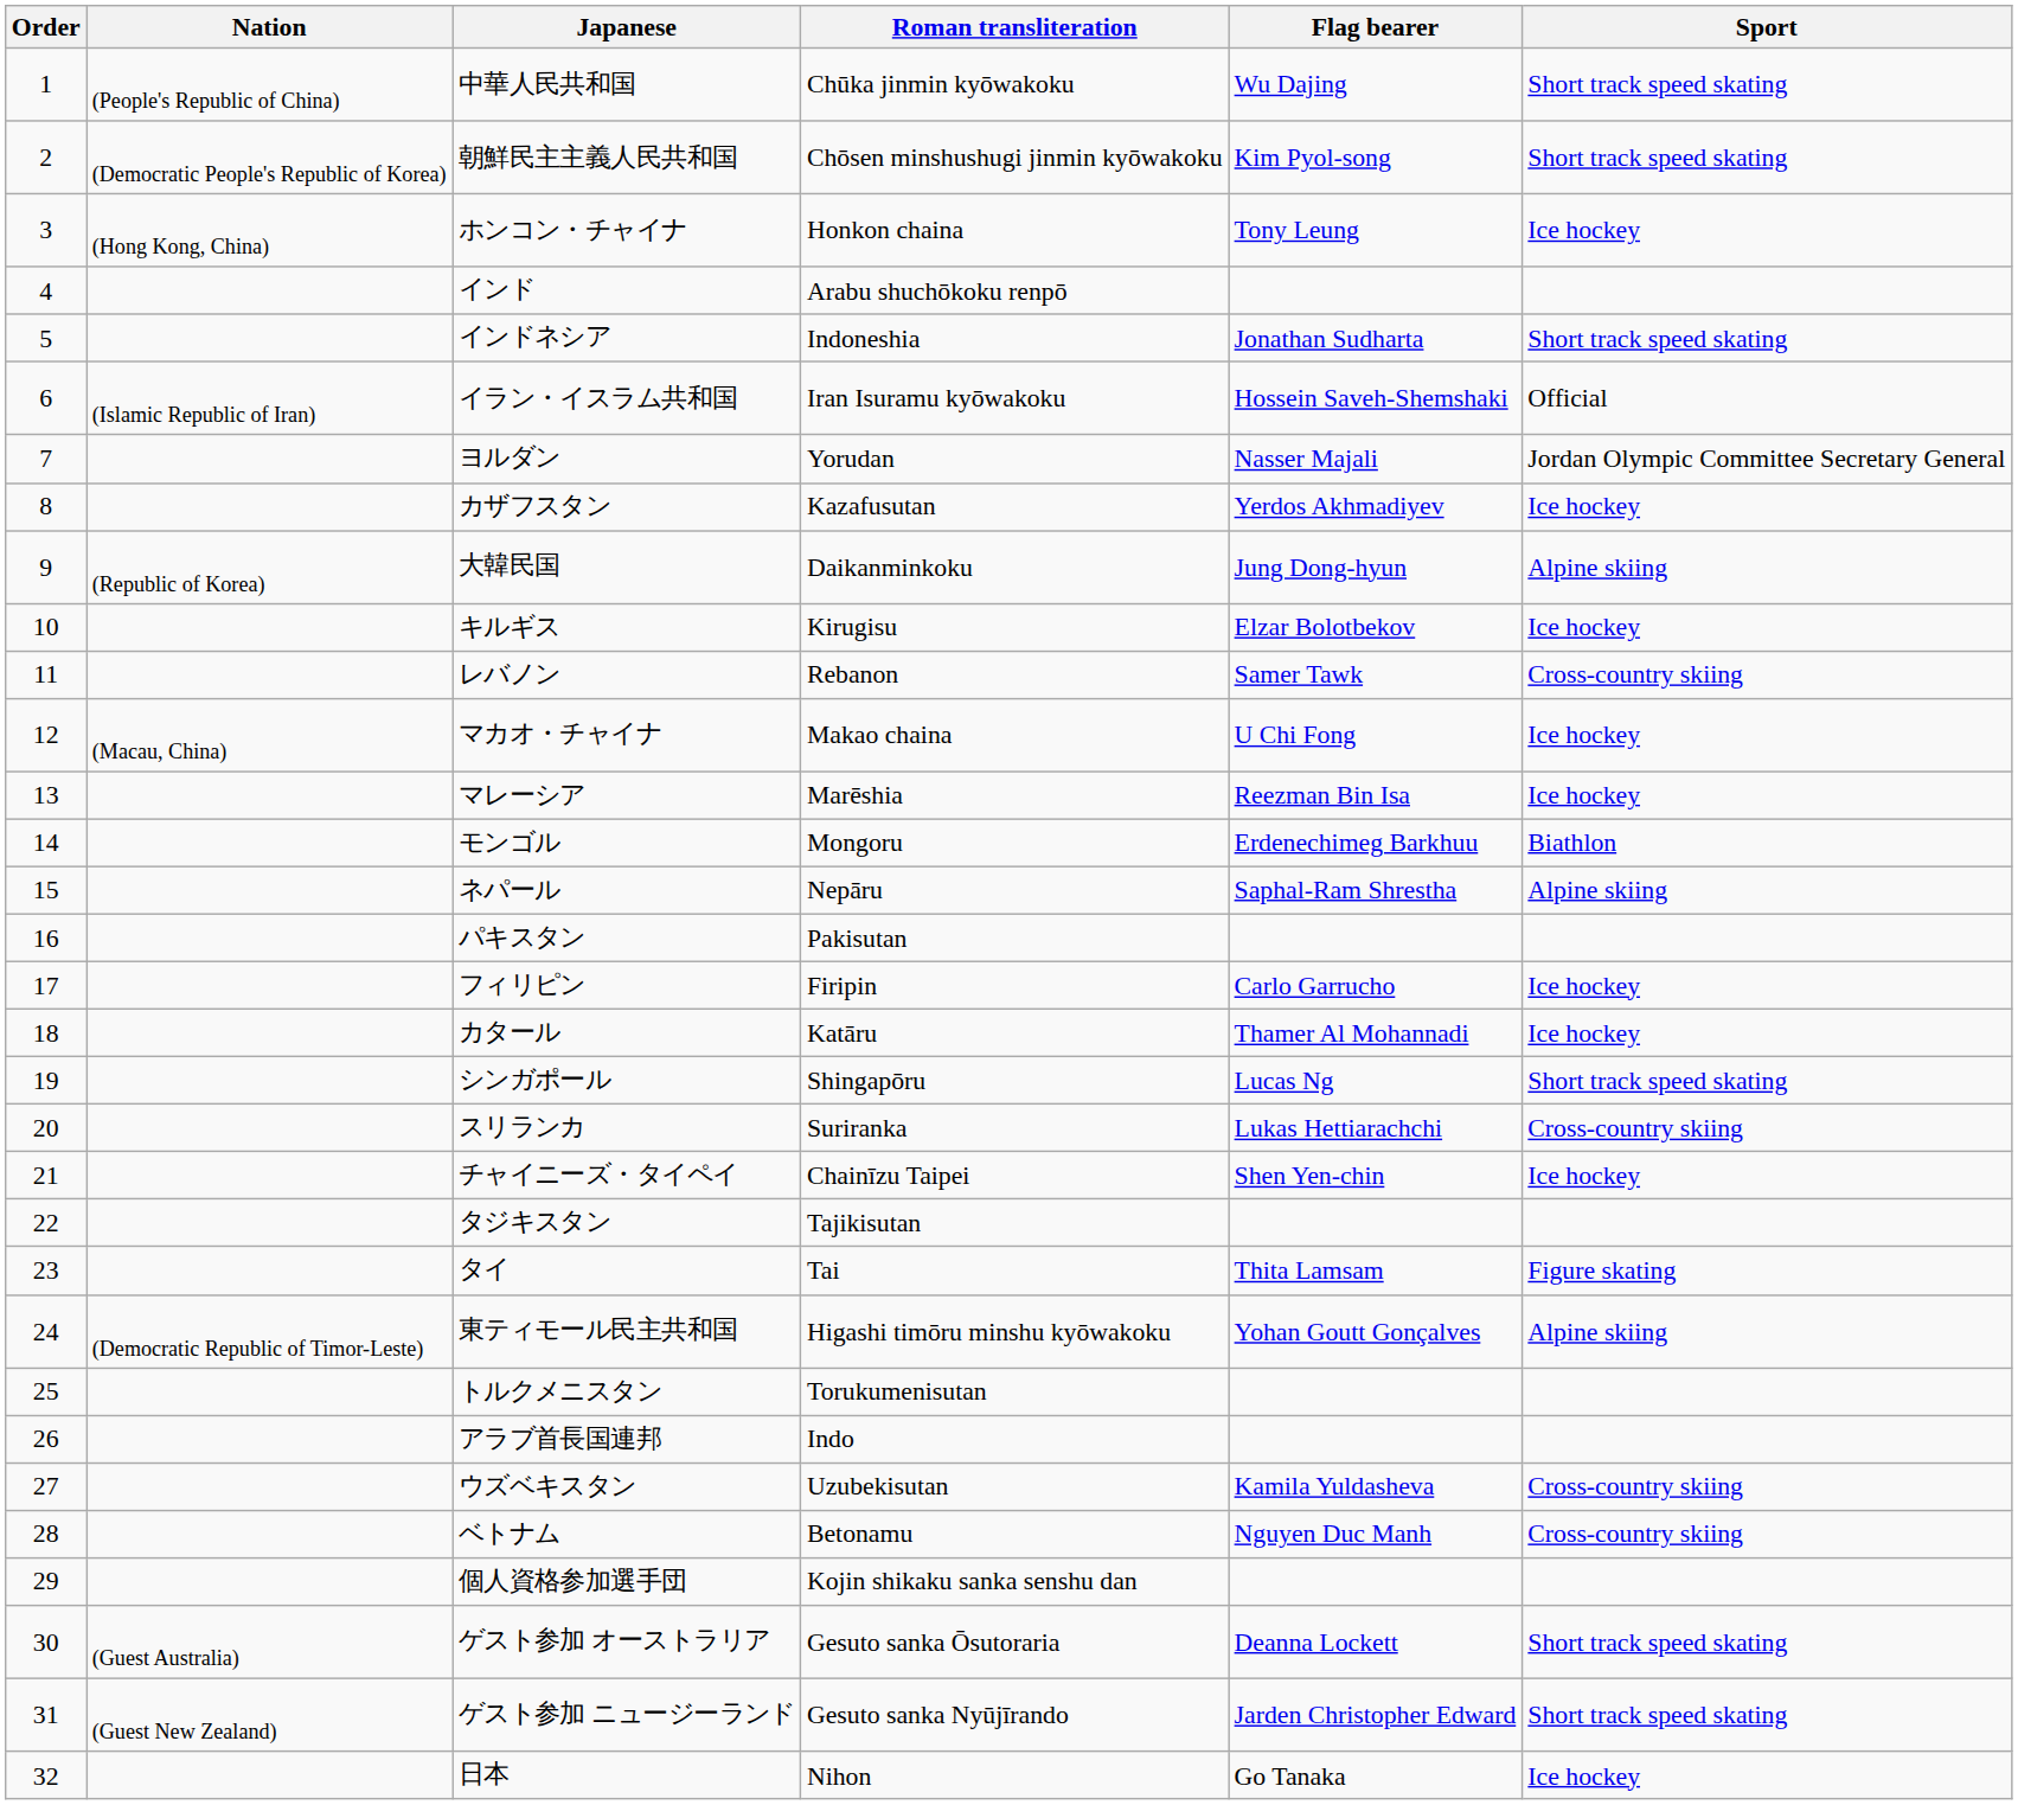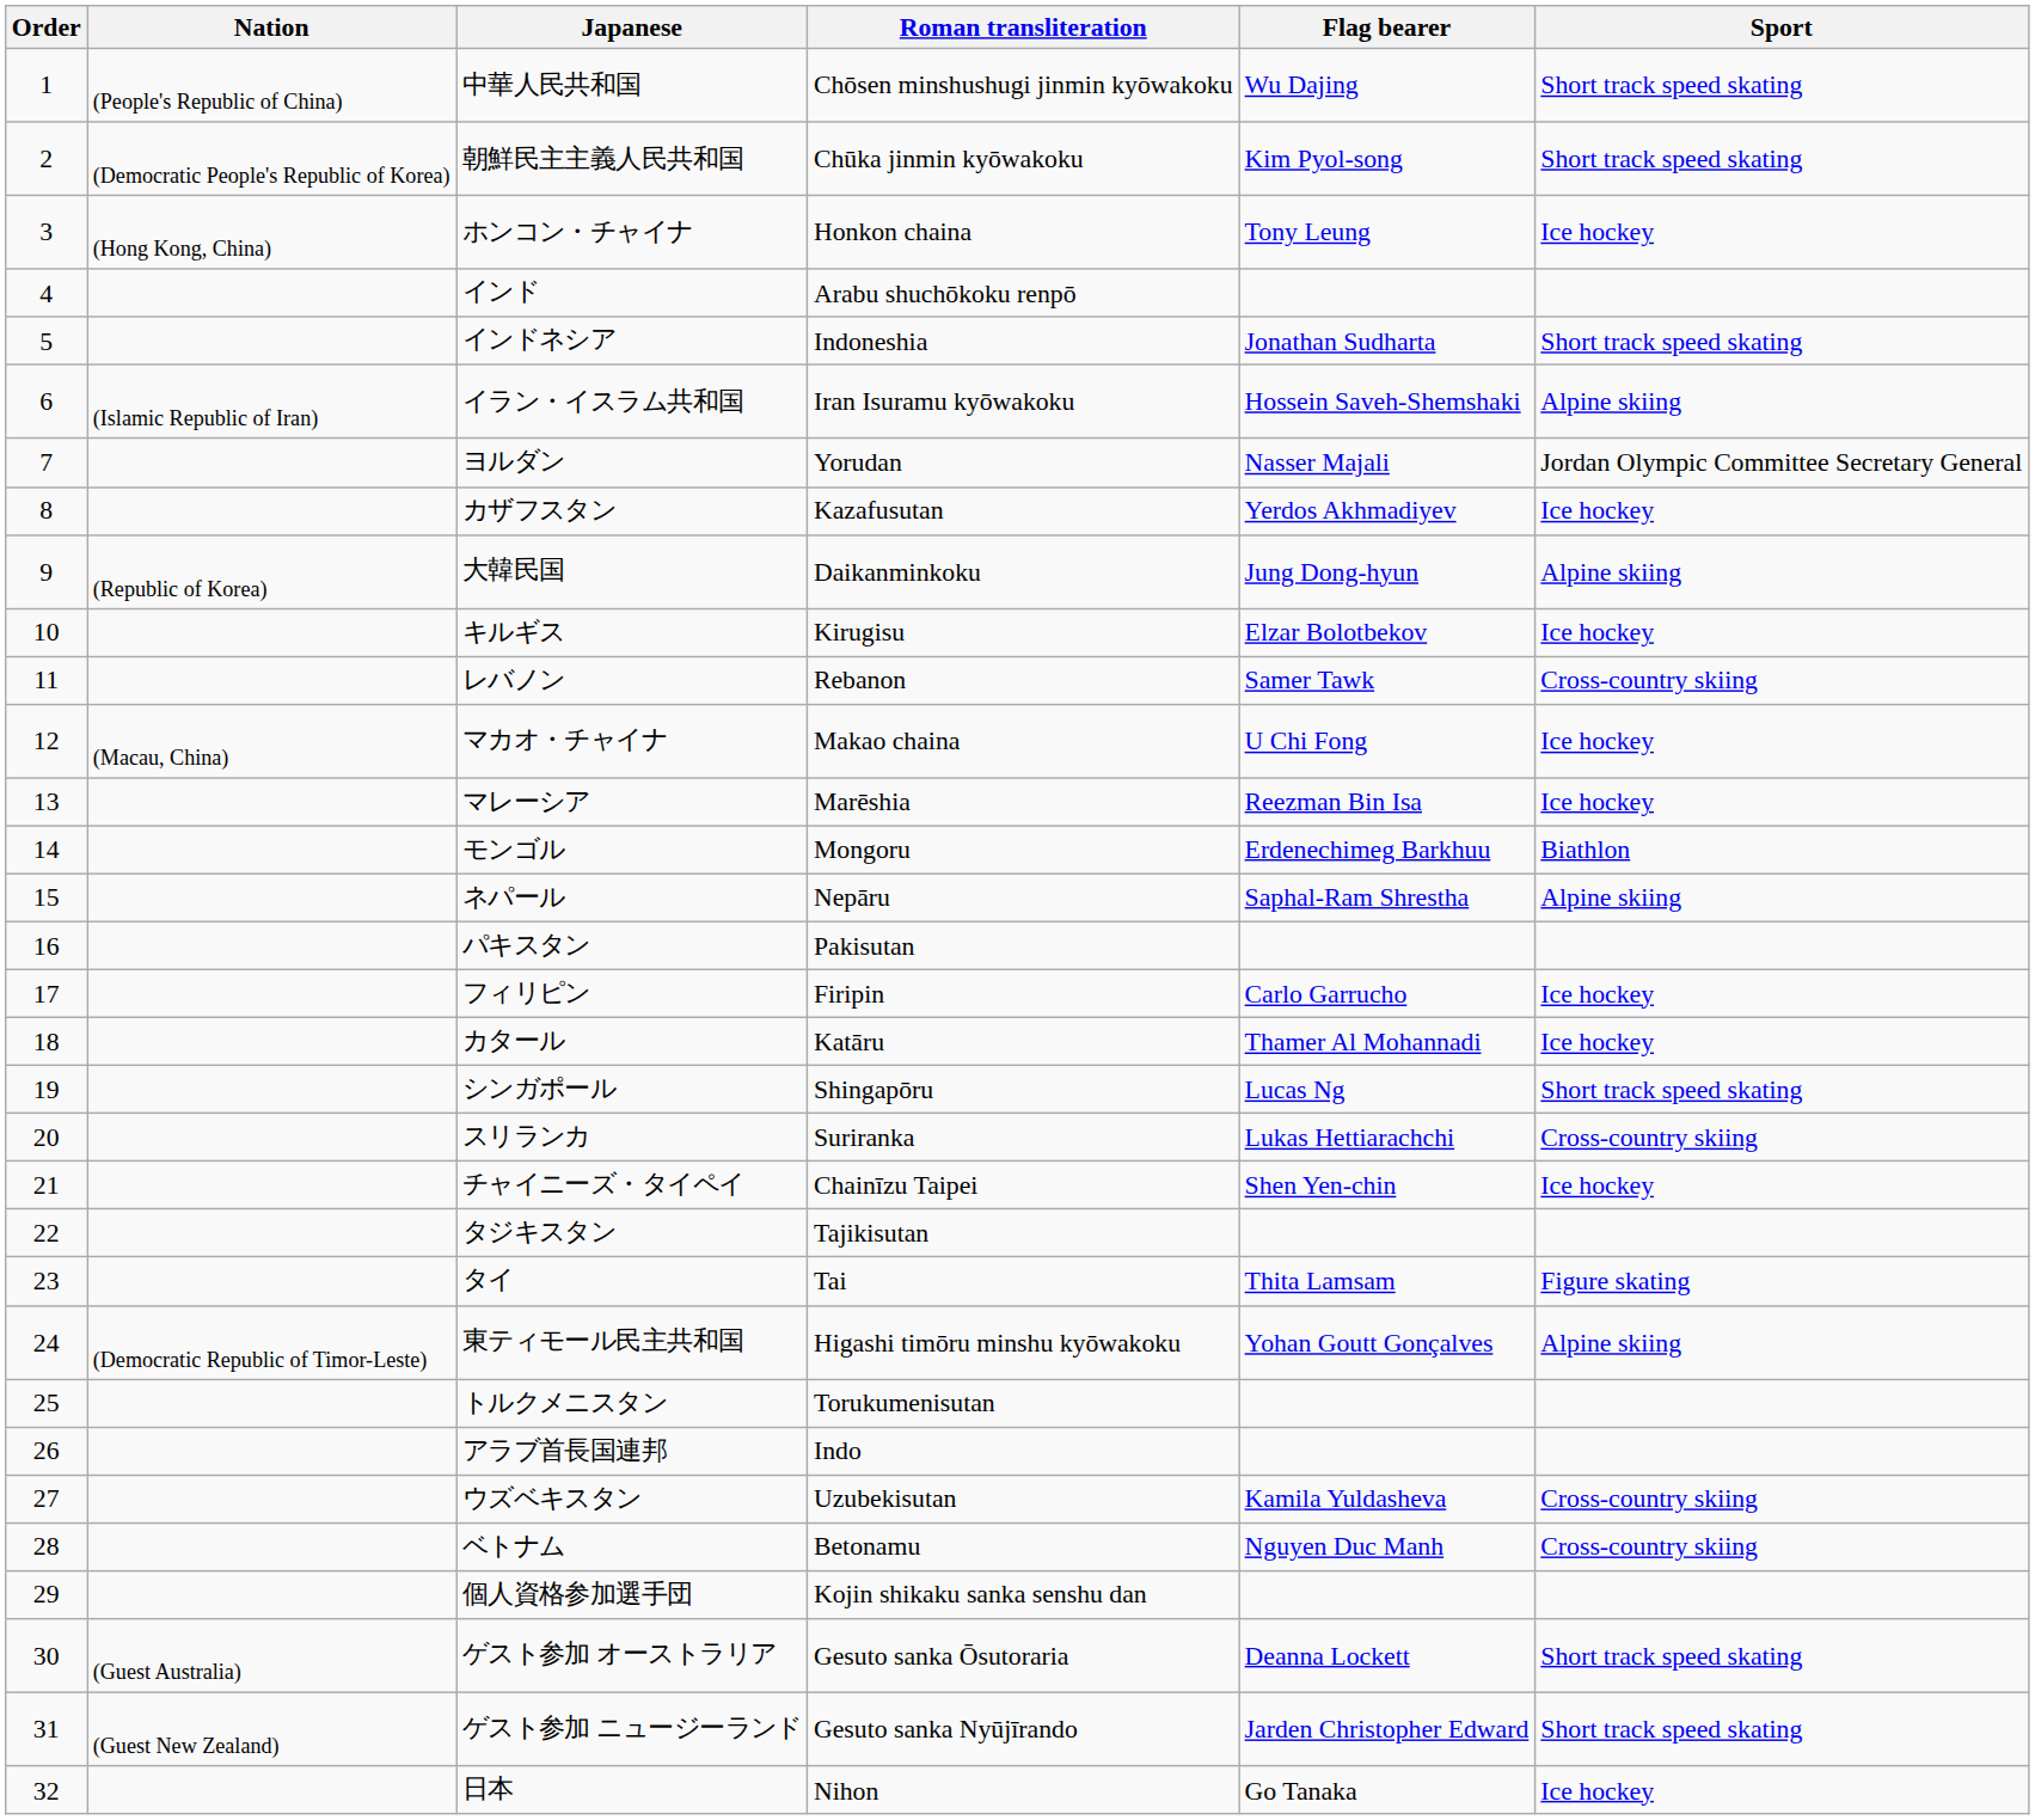 <table class="wikitable sortable" style="font-size:95%">
 <tr>
 <th>Order</th>
 <th>Nation</th>
 <th>Japanese</th>
 <th><a href='#'>Roman transliteration</a></th>
 <th>Flag bearer</th>
 <th>Sport</th>
 </tr>
 <tr>
 <td align=center>1</td>
 <td><br><small>(People's Republic of China)</small></td>
 <td>中華人民共和国</td>
-<td>Chūka jinmin kyōwakoku</td>
+<td>Chōsen minshushugi jinmin kyōwakoku</td>
 <td><a href='#'>Wu Dajing</a></td>
 <td><a href='#'>Short track speed skating</a></td>
 </tr>
 <tr>
 <td align=center>2</td>
 <td><br><small>(Democratic People's Republic of Korea)</small></td>
 <td>朝鮮民主主義人民共和国</td>
-<td>Chōsen minshushugi jinmin kyōwakoku</td>
+<td>Chūka jinmin kyōwakoku</td>
 <td><a href='#'>Kim Pyol-song</a></td>
 <td><a href='#'>Short track speed skating</a></td>
 </tr>
 <tr>
 <td align=center>3</td>
 <td><br><small>(Hong Kong, China)</small></td>
 <td>ホンコン・チャイナ</td>
 <td>Honkon chaina</td>
 <td><a href='#'>Tony Leung</a></td>
 <td><a href='#'>Ice hockey</a></td>
 </tr>
 <tr>
 <td align=center>4</td>
 <td></td>
 <td>インド</td>
 <td>Arabu shuchōkoku renpō</td>
 <td></td>
 <td></td>
 </tr>
 <tr>
 <td align=center>5</td>
 <td></td>
 <td>インドネシア</td>
 <td>Indoneshia</td>
 <td><a href='#'>Jonathan Sudharta</a></td>
 <td><a href='#'>Short track speed skating</a></td>
 </tr>
 <tr>
 <td align=center>6</td>
 <td><br><small>(Islamic Republic of Iran)</small></td>
 <td>イラン・イスラム共和国</td>
 <td>Iran Isuramu kyōwakoku</td>
 <td><a href='#'>Hossein Saveh-Shemshaki</a></td>
-<td>Official</td>
+<td><a href='#'>Alpine skiing</a></td>
 </tr>
 <tr>
 <td align=center>7</td>
 <td></td>
 <td>ヨルダン</td>
 <td>Yorudan</td>
 <td><a href='#'>Nasser Majali</a></td>
 <td>Jordan Olympic Committee Secretary General</td>
 </tr>
 <tr>
 <td align=center>8</td>
 <td></td>
 <td>カザフスタン</td>
 <td>Kazafusutan</td>
 <td><a href='#'>Yerdos Akhmadiyev</a></td>
 <td><a href='#'>Ice hockey</a></td>
 </tr>
 <tr>
 <td align=center>9</td>
 <td><br><small>(Republic of Korea)</small></td>
 <td>大韓民国</td>
 <td>Daikanminkoku</td>
 <td><a href='#'>Jung Dong-hyun</a></td>
 <td><a href='#'>Alpine skiing</a></td>
 </tr>
 <tr>
 <td align=center>10</td>
 <td></td>
 <td>キルギス</td>
 <td>Kirugisu</td>
 <td><a href='#'>Elzar Bolotbekov</a></td>
 <td><a href='#'>Ice hockey</a></td>
 </tr>
 <tr>
 <td align=center>11</td>
 <td></td>
 <td>レバノン</td>
 <td>Rebanon</td>
 <td><a href='#'>Samer Tawk</a></td>
 <td><a href='#'>Cross-country skiing</a></td>
 </tr>
 <tr>
 <td align=center>12</td>
 <td><br><small>(Macau, China)</small></td>
 <td>マカオ・チャイナ</td>
 <td>Makao chaina</td>
 <td><a href='#'>U Chi Fong</a></td>
 <td><a href='#'>Ice hockey</a></td>
 </tr>
 <tr>
 <td align=center>13</td>
 <td></td>
 <td>マレーシア</td>
 <td>Marēshia</td>
 <td><a href='#'>Reezman Bin Isa</a></td>
 <td><a href='#'>Ice hockey</a></td>
 </tr>
 <tr>
 <td align=center>14</td>
 <td></td>
 <td>モンゴル</td>
 <td>Mongoru</td>
 <td><a href='#'>Erdenechimeg Barkhuu</a></td>
 <td><a href='#'>Biathlon</a></td>
 </tr>
 <tr>
 <td align=center>15</td>
 <td></td>
 <td>ネパール</td>
 <td>Nepāru</td>
 <td><a href='#'>Saphal-Ram Shrestha</a></td>
 <td><a href='#'>Alpine skiing</a></td>
 </tr>
 <tr>
 <td align=center>16</td>
 <td></td>
 <td>パキスタン</td>
 <td>Pakisutan</td>
 <td></td>
 <td></td>
 </tr>
 <tr>
 <td align=center>17</td>
 <td></td>
 <td>フィリピン</td>
 <td>Firipin</td>
 <td><a href='#'>Carlo Garrucho</a></td>
 <td><a href='#'>Ice hockey</a></td>
 </tr>
 <tr>
 <td align=center>18</td>
 <td></td>
 <td>カタール</td>
 <td>Katāru</td>
 <td><a href='#'>Thamer Al Mohannadi</a></td>
 <td><a href='#'>Ice hockey</a></td>
 </tr>
 <tr>
 <td align=center>19</td>
 <td></td>
 <td>シンガポール</td>
 <td>Shingapōru</td>
 <td><a href='#'>Lucas Ng</a></td>
 <td><a href='#'>Short track speed skating</a></td>
 </tr>
 <tr>
 <td align=center>20</td>
 <td></td>
 <td>スリランカ</td>
 <td>Suriranka</td>
 <td><a href='#'>Lukas Hettiarachchi</a></td>
 <td><a href='#'>Cross-country skiing</a></td>
 </tr>
 <tr>
 <td align=center>21</td>
 <td></td>
 <td>チャイニーズ・タイペイ</td>
 <td>Chainīzu Taipei</td>
 <td><a href='#'>Shen Yen-chin</a></td>
 <td><a href='#'>Ice hockey</a></td>
 </tr>
 <tr>
 <td align=center>22</td>
 <td></td>
 <td>タジキスタン</td>
 <td>Tajikisutan</td>
 <td></td>
 <td></td>
 </tr>
 <tr>
 <td align=center>23</td>
 <td></td>
 <td>タイ</td>
 <td>Tai</td>
 <td><a href='#'>Thita Lamsam</a></td>
 <td><a href='#'>Figure skating</a></td>
 </tr>
 <tr>
 <td align=center>24</td>
 <td><br><small>(Democratic Republic of Timor-Leste)</small></td>
 <td>東ティモール民主共和国</td>
 <td>Higashi timōru minshu kyōwakoku</td>
 <td><a href='#'>Yohan Goutt Gonçalves</a></td>
 <td><a href='#'>Alpine skiing</a></td>
 </tr>
 <tr>
 <td align=center>25</td>
 <td></td>
 <td>トルクメニスタン</td>
 <td>Torukumenisutan</td>
 <td></td>
 <td></td>
 </tr>
 <tr>
 <td align=center>26</td>
 <td></td>
 <td>アラブ首長国連邦</td>
 <td>Indo</td>
 <td></td>
 <td></td>
 </tr>
 <tr>
 <td align=center>27</td>
 <td></td>
 <td>ウズベキスタン</td>
 <td>Uzubekisutan</td>
 <td><a href='#'>Kamila Yuldasheva</a></td>
 <td><a href='#'>Cross-country skiing</a></td>
 </tr>
 <tr>
 <td align=center>28</td>
 <td></td>
 <td>ベトナム</td>
 <td>Betonamu</td>
 <td><a href='#'>Nguyen Duc Manh</a></td>
 <td><a href='#'>Cross-country skiing</a></td>
 </tr>
 <tr>
 <td align=center>29</td>
 <td></td>
 <td>個人資格参加選手団</td>
 <td>Kojin shikaku sanka senshu dan</td>
 <td></td>
 <td></td>
 </tr>
 <tr>
 <td align=center>30</td>
 <td><br><small>(Guest Australia)</small></td>
 <td>ゲスト参加 オーストラリア</td>
 <td>Gesuto sanka Ōsutoraria</td>
 <td><a href='#'>Deanna Lockett</a></td>
 <td><a href='#'>Short track speed skating</a></td>
 </tr>
 <tr>
 <td align=center>31</td>
 <td><br><small>(Guest New Zealand)</small></td>
 <td>ゲスト参加 ニュージーランド</td>
 <td>Gesuto sanka Nyūjīrando</td>
 <td><a href='#'>Jarden Christopher Edward</a></td>
 <td><a href='#'>Short track speed skating</a></td>
 </tr>
 <tr>
 <td align=center>32</td>
 <td></td>
 <td>日本</td>
 <td>Nihon</td>
 <td>Go Tanaka</td>
 <td><a href='#'>Ice hockey</a></td>
 </tr>
 </table>
